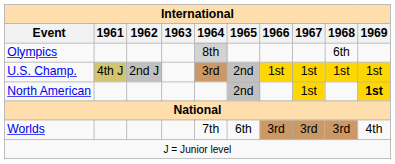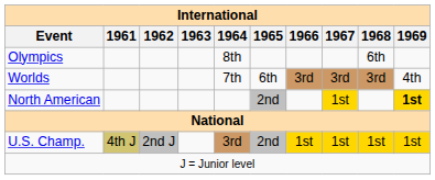 <table class="wikitable" style="text-align:center">
 <tr>
 <th style="background-color: #ffdead; " colspan=10 align=center>International</th>
 </tr>
 <tr>
 <th>Event</th>
 <th>1961</th>
 <th>1962</th>
 <th>1963</th>
 <th>1964</th>
 <th>1965</th>
 <th>1966</th>
 <th>1967</th>
 <th>1968</th>
 <th>1969</th>
 </tr>
 <tr>
 <td align=left><a href='#'>Olympics</a></td>
 <td></td>
 <td></td>
 <td></td>
-<td style="background: lightgrey;">8th</td>
+<td>8th</td>
 <td></td>
 <td></td>
 <td></td>
 <td>6th</td>
 <td></td>
 </tr>
 <tr>
-<td align=left><a href='#'>U.S. Champ.</a></td>
-<td bgcolor=d1c571>4th J</td>
-<td bgcolor=silver>2nd J</td>
+<td align=left><a href='#'>Worlds</a></td>
 <td></td>
+<td></td>
+<td></td>
+<td>7th</td>
+<td>6th</td>
 <td bgcolor=cc9966>3rd</td>
-<td bgcolor=silver>2nd</td>
-<td bgcolor=gold>1st</td>
-<td bgcolor=gold>1st</td>
-<td bgcolor=gold>1st</td>
-<td bgcolor=gold>1st</td>
+<td bgcolor=cc9966>3rd</td>
+<td bgcolor=cc9966>3rd</td>
+<td>4th</td>
 </tr>
 <tr>
 <td align=left><a href='#'>North American</a></td>
 <td></td>
 <td></td>
 <td></td>
 <td></td>
 <td bgcolor=silver>2nd</td>
 <td></td>
 <td bgcolor=gold>1st</td>
 <td></td>
 <td bgcolor=gold><strong>1st</strong></td>
 </tr>
 <tr>
 <th style="background-color: #ffdead; " colspan=10 align=center>National</th>
 </tr>
 <tr>
-<td align=left><a href='#'>Worlds</a></td>
+<td align=left><a href='#'>U.S. Champ.</a></td>
+<td bgcolor=d1c571>4th J</td>
+<td bgcolor=silver>2nd J</td>
 <td></td>
-<td></td>
-<td></td>
-<td>7th</td>
-<td>6th</td>
 <td bgcolor=cc9966>3rd</td>
-<td bgcolor=cc9966>3rd</td>
-<td bgcolor=cc9966>3rd</td>
-<td>4th</td>
+<td bgcolor=silver>2nd</td>
+<td bgcolor=gold>1st</td>
+<td bgcolor=gold>1st</td>
+<td bgcolor=gold>1st</td>
+<td bgcolor=gold>1st</td>
 </tr>
 <tr>
 <td colspan=10 align=center><small> J = Junior level </small></td>
 </tr>
 </table>
